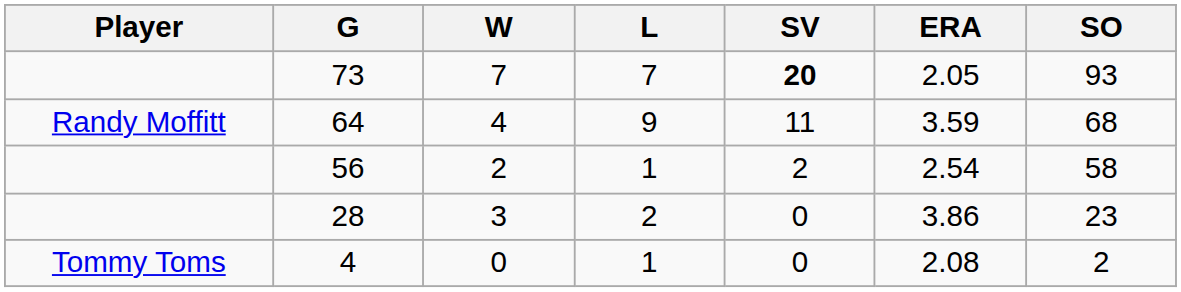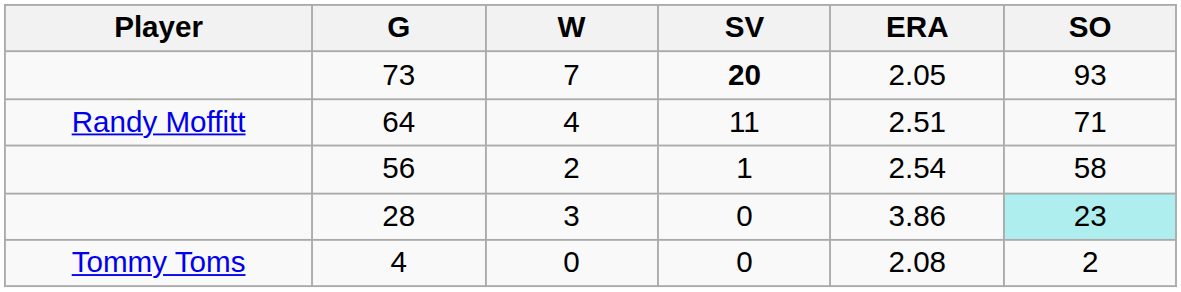 <table class="wikitable sortable">
 <tr>
 <th bgcolor="#DDDDFF" width="16%">Player</th>
 <th bgcolor="#DDDDFF" width="9%">G</th>
 <th bgcolor="#DDDDFF" width="9%">W</th>
-<th bgcolor="#DDDDFF" width="9%">L</th>
 <th bgcolor="#DDDDFF" width="9%">SV</th>
 <th bgcolor="#DDDDFF" width="9%">ERA</th>
 <th bgcolor="#DDDDFF" width="9%">SO</th>
 </tr>
 <tr align="center">
 <td></td>
 <td>73</td>
-<td>7</td>
 <td>7</td>
 <td><strong>20</strong></td>
 <td>2.05</td>
 <td>93</td>
 </tr>
 <tr align="center">
 <td><a href='#'>Randy Moffitt</a></td>
 <td>64</td>
 <td>4</td>
-<td>9</td>
 <td>11</td>
-<td>3.59</td>
-<td>68</td>
+<td>2.51</td>
+<td>71</td>
 </tr>
 <tr align=center>
 <td></td>
 <td>56</td>
 <td>2</td>
 <td>1</td>
-<td>2</td>
 <td>2.54</td>
 <td>58</td>
 </tr>
 <tr align="center">
 <td></td>
 <td>28</td>
 <td>3</td>
-<td>2</td>
 <td>0</td>
 <td>3.86</td>
-<td>23</td>
+<td style="background: paleturquoise;">23</td>
 </tr>
 <tr align="center">
 <td><a href='#'>Tommy Toms</a></td>
 <td>4</td>
 <td>0</td>
-<td>1</td>
 <td>0</td>
 <td>2.08</td>
 <td>2</td>
 </tr>
 </table>
